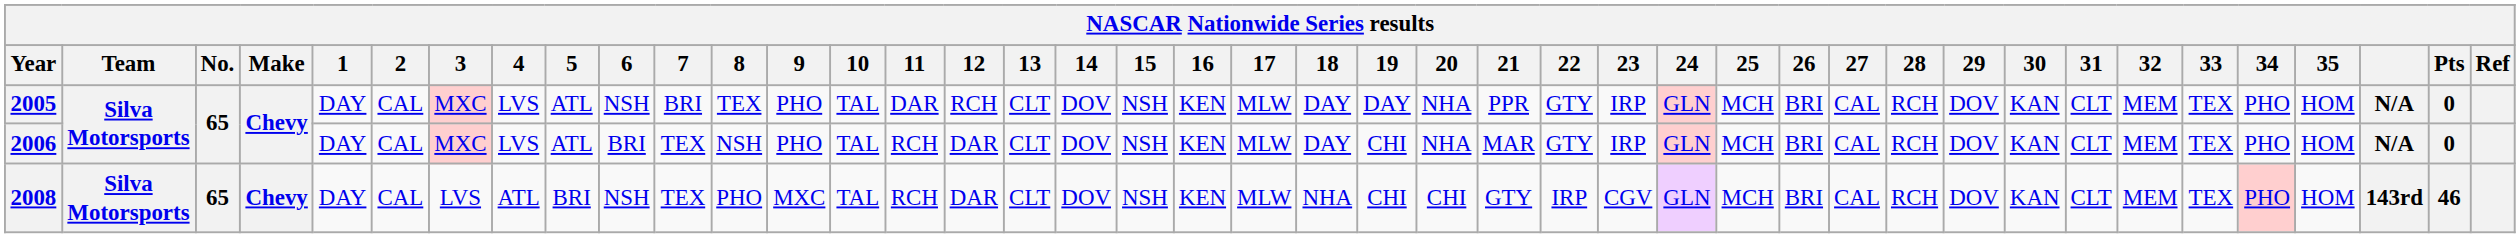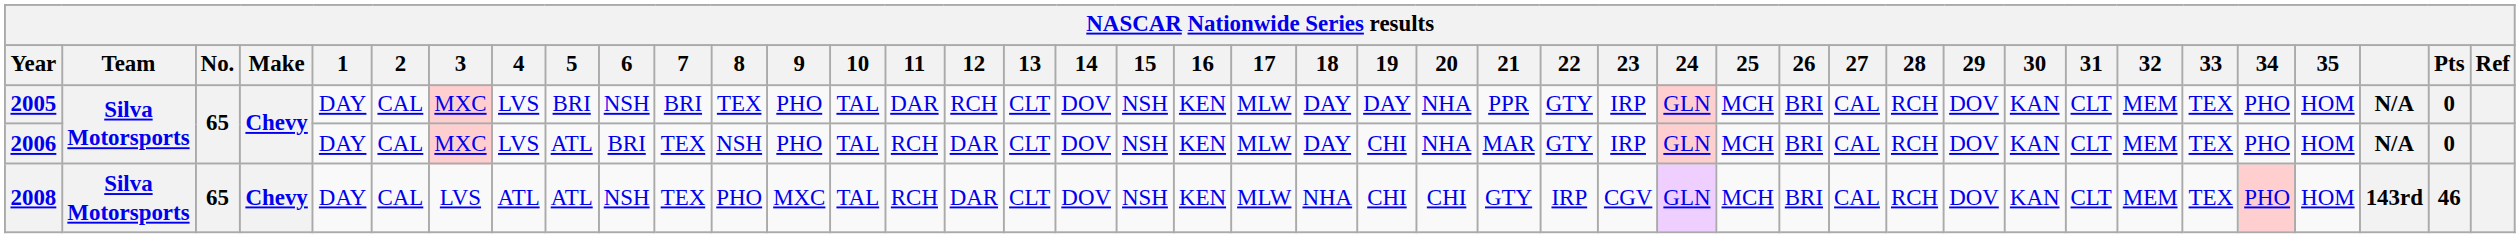 <table class="wikitable" style="text-align:center; font-size:75%">
 <tr>
 <th colspan=42><a href='#'>NASCAR</a> <a href='#'>Nationwide Series</a> results</th>
 </tr>
 <tr>
 <th>Year</th>
 <th>Team</th>
 <th>No.</th>
 <th>Make</th>
 <th>1</th>
 <th>2</th>
 <th>3</th>
 <th>4</th>
 <th>5</th>
 <th>6</th>
 <th>7</th>
 <th>8</th>
 <th>9</th>
 <th>10</th>
 <th>11</th>
 <th>12</th>
 <th>13</th>
 <th>14</th>
 <th>15</th>
 <th>16</th>
 <th>17</th>
 <th>18</th>
 <th>19</th>
 <th>20</th>
 <th>21</th>
 <th>22</th>
 <th>23</th>
 <th>24</th>
 <th>25</th>
 <th>26</th>
 <th>27</th>
 <th>28</th>
 <th>29</th>
 <th>30</th>
 <th>31</th>
 <th>32</th>
 <th>33</th>
 <th>34</th>
 <th>35</th>
 <th></th>
 <th>Pts</th>
 <th>Ref</th>
 </tr>
 <tr>
 <th><a href='#'>2005</a></th>
 <th rowspan=2><a href='#'>Silva Motorsports</a></th>
 <th rowspan=2>65</th>
 <th rowspan=2><a href='#'>Chevy</a></th>
 <td><a href='#'>DAY</a></td>
 <td><a href='#'>CAL</a></td>
 <td style="background:#FFCFCF;"><a href='#'>MXC</a><br></td>
 <td><a href='#'>LVS</a></td>
-<td><a href='#'>ATL</a></td>
+<td><a href='#'>BRI</a></td>
 <td><a href='#'>NSH</a></td>
 <td><a href='#'>BRI</a></td>
 <td><a href='#'>TEX</a></td>
 <td><a href='#'>PHO</a></td>
 <td><a href='#'>TAL</a></td>
 <td><a href='#'>DAR</a></td>
 <td><a href='#'>RCH</a></td>
 <td><a href='#'>CLT</a></td>
 <td><a href='#'>DOV</a></td>
 <td><a href='#'>NSH</a></td>
 <td><a href='#'>KEN</a></td>
 <td><a href='#'>MLW</a></td>
 <td><a href='#'>DAY</a></td>
 <td><a href='#'>DAY</a></td>
 <td><a href='#'>NHA</a></td>
 <td><a href='#'>PPR</a></td>
 <td><a href='#'>GTY</a></td>
 <td><a href='#'>IRP</a></td>
 <td style="background:#FFCFCF;"><a href='#'>GLN</a><br></td>
 <td><a href='#'>MCH</a></td>
 <td><a href='#'>BRI</a></td>
 <td><a href='#'>CAL</a></td>
 <td><a href='#'>RCH</a></td>
 <td><a href='#'>DOV</a></td>
 <td><a href='#'>KAN</a></td>
 <td><a href='#'>CLT</a></td>
 <td><a href='#'>MEM</a></td>
 <td><a href='#'>TEX</a></td>
 <td><a href='#'>PHO</a></td>
 <td><a href='#'>HOM</a></td>
 <th>N/A</th>
 <th>0</th>
 <th></th>
 </tr>
 <tr>
 <th><a href='#'>2006</a></th>
 <td><a href='#'>DAY</a></td>
 <td><a href='#'>CAL</a></td>
 <td style="background:#FFCFCF;"><a href='#'>MXC</a><br></td>
 <td><a href='#'>LVS</a></td>
 <td><a href='#'>ATL</a></td>
 <td><a href='#'>BRI</a></td>
 <td><a href='#'>TEX</a></td>
 <td><a href='#'>NSH</a></td>
 <td><a href='#'>PHO</a></td>
 <td><a href='#'>TAL</a></td>
 <td><a href='#'>RCH</a></td>
 <td><a href='#'>DAR</a></td>
 <td><a href='#'>CLT</a></td>
 <td><a href='#'>DOV</a></td>
 <td><a href='#'>NSH</a></td>
 <td><a href='#'>KEN</a></td>
 <td><a href='#'>MLW</a></td>
 <td><a href='#'>DAY</a></td>
 <td><a href='#'>CHI</a></td>
 <td><a href='#'>NHA</a></td>
 <td><a href='#'>MAR</a></td>
 <td><a href='#'>GTY</a></td>
 <td><a href='#'>IRP</a></td>
 <td style="background:#FFCFCF;"><a href='#'>GLN</a><br></td>
 <td><a href='#'>MCH</a></td>
 <td><a href='#'>BRI</a></td>
 <td><a href='#'>CAL</a></td>
 <td><a href='#'>RCH</a></td>
 <td><a href='#'>DOV</a></td>
 <td><a href='#'>KAN</a></td>
 <td><a href='#'>CLT</a></td>
 <td><a href='#'>MEM</a></td>
 <td><a href='#'>TEX</a></td>
 <td><a href='#'>PHO</a></td>
 <td><a href='#'>HOM</a></td>
 <th>N/A</th>
 <th>0</th>
 <th></th>
 </tr>
 <tr>
 <th><a href='#'>2008</a></th>
 <th><a href='#'>Silva Motorsports</a></th>
 <th>65</th>
 <th><a href='#'>Chevy</a></th>
 <td><a href='#'>DAY</a></td>
 <td><a href='#'>CAL</a></td>
 <td><a href='#'>LVS</a></td>
 <td><a href='#'>ATL</a></td>
-<td><a href='#'>BRI</a></td>
+<td><a href='#'>ATL</a></td>
 <td><a href='#'>NSH</a></td>
 <td><a href='#'>TEX</a></td>
 <td><a href='#'>PHO</a></td>
 <td><a href='#'>MXC</a></td>
 <td><a href='#'>TAL</a></td>
 <td><a href='#'>RCH</a></td>
 <td><a href='#'>DAR</a></td>
 <td><a href='#'>CLT</a></td>
 <td><a href='#'>DOV</a></td>
 <td><a href='#'>NSH</a></td>
 <td><a href='#'>KEN</a></td>
 <td><a href='#'>MLW</a></td>
 <td><a href='#'>NHA</a></td>
 <td><a href='#'>CHI</a></td>
 <td><a href='#'>CHI</a></td>
 <td><a href='#'>GTY</a></td>
 <td><a href='#'>IRP</a></td>
 <td><a href='#'>CGV</a></td>
 <td style="background:#EFCFFF;"><a href='#'>GLN</a><br></td>
 <td><a href='#'>MCH</a></td>
 <td><a href='#'>BRI</a></td>
 <td><a href='#'>CAL</a></td>
 <td><a href='#'>RCH</a></td>
 <td><a href='#'>DOV</a></td>
 <td><a href='#'>KAN</a></td>
 <td><a href='#'>CLT</a></td>
 <td><a href='#'>MEM</a></td>
 <td><a href='#'>TEX</a></td>
 <td style="background:#FFCFCF;"><a href='#'>PHO</a><br></td>
 <td><a href='#'>HOM</a></td>
 <th>143rd</th>
 <th>46</th>
 <th></th>
 </tr>
 </table>
